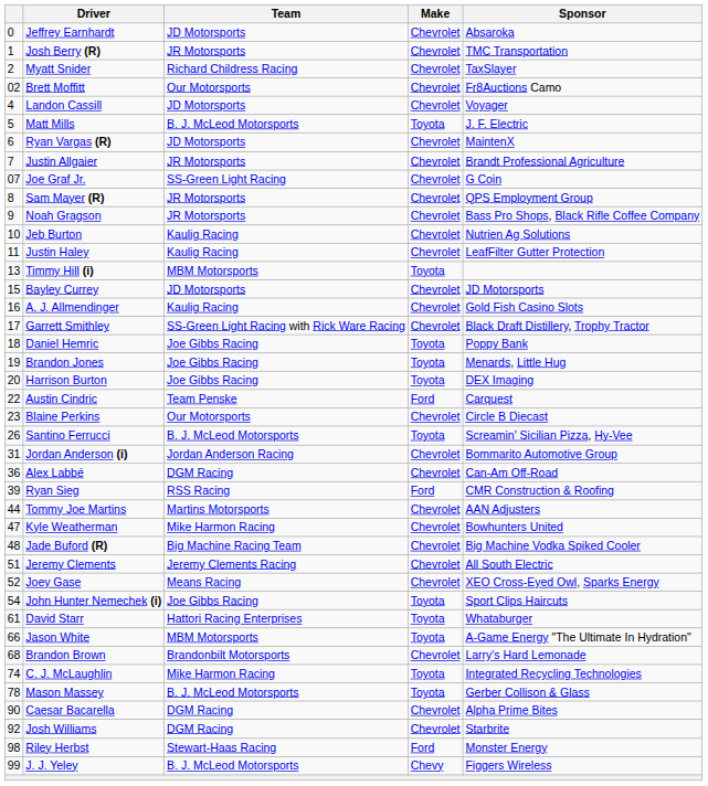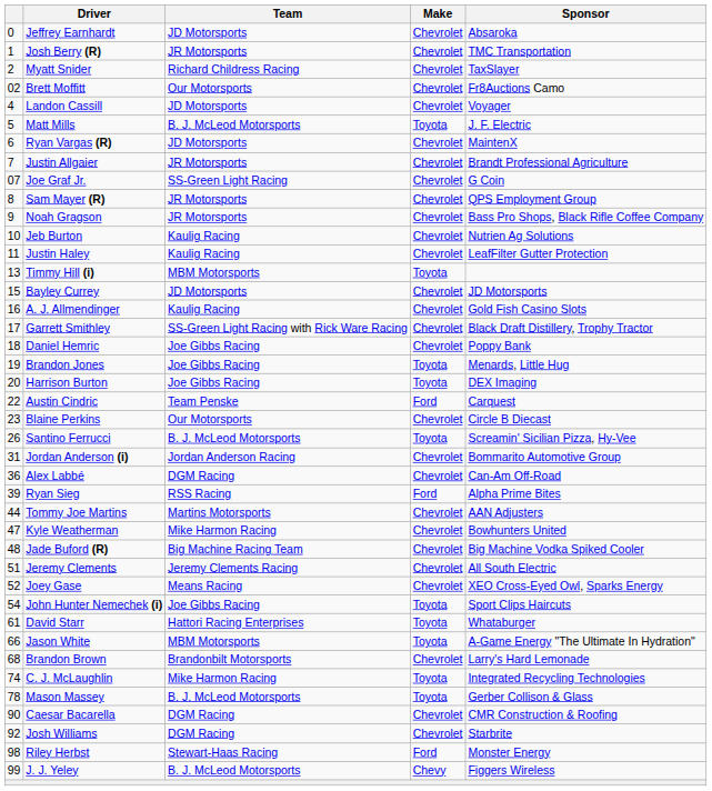 <table class="wikitable" style="font-size:95%">
 <tr>
 <th></th>
 <th>Driver</th>
 <th>Team</th>
 <th>Make</th>
 <th>Sponsor</th>
 </tr>
 <tr>
 <td>0</td>
 <td><a href='#'>Jeffrey Earnhardt</a></td>
 <td><a href='#'>JD Motorsports</a></td>
 <td><a href='#'>Chevrolet</a></td>
 <td><a href='#'>Absaroka</a></td>
 </tr>
 <tr>
 <td>1</td>
 <td><a href='#'>Josh Berry</a> <strong>(R)</strong></td>
 <td><a href='#'>JR Motorsports</a></td>
 <td><a href='#'>Chevrolet</a></td>
 <td><a href='#'>TMC Transportation</a></td>
 </tr>
 <tr>
 <td>2</td>
 <td><a href='#'>Myatt Snider</a></td>
 <td><a href='#'>Richard Childress Racing</a></td>
 <td><a href='#'>Chevrolet</a></td>
 <td><a href='#'>TaxSlayer</a></td>
 </tr>
 <tr>
 <td>02</td>
 <td><a href='#'>Brett Moffitt</a></td>
 <td><a href='#'>Our Motorsports</a></td>
 <td><a href='#'>Chevrolet</a></td>
 <td><a href='#'>Fr8Auctions</a> Camo</td>
 </tr>
 <tr>
 <td>4</td>
 <td><a href='#'>Landon Cassill</a></td>
 <td><a href='#'>JD Motorsports</a></td>
 <td><a href='#'>Chevrolet</a></td>
 <td><a href='#'>Voyager</a></td>
 </tr>
 <tr>
 <td>5</td>
 <td><a href='#'>Matt Mills</a></td>
 <td><a href='#'>B. J. McLeod Motorsports</a></td>
 <td><a href='#'>Toyota</a></td>
 <td><a href='#'>J. F. Electric</a></td>
 </tr>
 <tr>
 <td>6</td>
 <td><a href='#'>Ryan Vargas</a> <strong>(R)</strong></td>
 <td><a href='#'>JD Motorsports</a></td>
 <td><a href='#'>Chevrolet</a></td>
 <td><a href='#'>MaintenX</a></td>
 </tr>
 <tr>
 <td>7</td>
 <td><a href='#'>Justin Allgaier</a></td>
 <td><a href='#'>JR Motorsports</a></td>
 <td><a href='#'>Chevrolet</a></td>
 <td><a href='#'>Brandt Professional Agriculture</a></td>
 </tr>
 <tr>
 <td>07</td>
 <td><a href='#'>Joe Graf Jr.</a></td>
 <td><a href='#'>SS-Green Light Racing</a></td>
 <td><a href='#'>Chevrolet</a></td>
 <td><a href='#'>G Coin</a></td>
 </tr>
 <tr>
 <td>8</td>
 <td><a href='#'>Sam Mayer</a> <strong>(R)</strong></td>
 <td><a href='#'>JR Motorsports</a></td>
 <td><a href='#'>Chevrolet</a></td>
 <td><a href='#'>QPS Employment Group</a></td>
 </tr>
 <tr>
 <td>9</td>
 <td><a href='#'>Noah Gragson</a></td>
 <td><a href='#'>JR Motorsports</a></td>
 <td><a href='#'>Chevrolet</a></td>
 <td><a href='#'>Bass Pro Shops</a>, <a href='#'>Black Rifle Coffee Company</a></td>
 </tr>
 <tr>
 <td>10</td>
 <td><a href='#'>Jeb Burton</a></td>
 <td><a href='#'>Kaulig Racing</a></td>
 <td><a href='#'>Chevrolet</a></td>
 <td><a href='#'>Nutrien Ag Solutions</a></td>
 </tr>
 <tr>
 <td>11</td>
 <td><a href='#'>Justin Haley</a></td>
 <td><a href='#'>Kaulig Racing</a></td>
 <td><a href='#'>Chevrolet</a></td>
 <td><a href='#'>LeafFilter Gutter Protection</a></td>
 </tr>
 <tr>
 <td>13</td>
 <td><a href='#'>Timmy Hill</a> <strong>(i)</strong></td>
 <td><a href='#'>MBM Motorsports</a></td>
 <td><a href='#'>Toyota</a></td>
 <td></td>
 </tr>
 <tr>
 <td>15</td>
 <td><a href='#'>Bayley Currey</a></td>
 <td><a href='#'>JD Motorsports</a></td>
 <td><a href='#'>Chevrolet</a></td>
 <td><a href='#'>JD Motorsports</a></td>
 </tr>
 <tr>
 <td>16</td>
 <td><a href='#'>A. J. Allmendinger</a></td>
 <td><a href='#'>Kaulig Racing</a></td>
 <td><a href='#'>Chevrolet</a></td>
 <td><a href='#'>Gold Fish Casino Slots</a></td>
 </tr>
 <tr>
 <td>17</td>
 <td><a href='#'>Garrett Smithley</a></td>
 <td><a href='#'>SS-Green Light Racing</a> with <a href='#'>Rick Ware Racing</a></td>
 <td><a href='#'>Chevrolet</a></td>
 <td><a href='#'>Black Draft Distillery</a>, <a href='#'>Trophy Tractor</a></td>
 </tr>
 <tr>
 <td>18</td>
 <td><a href='#'>Daniel Hemric</a></td>
 <td><a href='#'>Joe Gibbs Racing</a></td>
-<td><a href='#'>Toyota</a></td>
+<td><a href='#'>Chevrolet</a></td>
 <td><a href='#'>Poppy Bank</a></td>
 </tr>
 <tr>
 <td>19</td>
 <td><a href='#'>Brandon Jones</a></td>
 <td><a href='#'>Joe Gibbs Racing</a></td>
 <td><a href='#'>Toyota</a></td>
 <td><a href='#'>Menards</a>, <a href='#'>Little Hug</a></td>
 </tr>
 <tr>
 <td>20</td>
 <td><a href='#'>Harrison Burton</a></td>
 <td><a href='#'>Joe Gibbs Racing</a></td>
 <td><a href='#'>Toyota</a></td>
 <td><a href='#'>DEX Imaging</a></td>
 </tr>
 <tr>
 <td>22</td>
 <td><a href='#'>Austin Cindric</a></td>
 <td><a href='#'>Team Penske</a></td>
 <td><a href='#'>Ford</a></td>
 <td><a href='#'>Carquest</a></td>
 </tr>
 <tr>
 <td>23</td>
 <td><a href='#'>Blaine Perkins</a></td>
 <td><a href='#'>Our Motorsports</a></td>
 <td><a href='#'>Chevrolet</a></td>
 <td><a href='#'>Circle B Diecast</a></td>
 </tr>
 <tr>
 <td>26</td>
 <td><a href='#'>Santino Ferrucci</a></td>
 <td><a href='#'>B. J. McLeod Motorsports</a></td>
 <td><a href='#'>Toyota</a></td>
 <td><a href='#'>Screamin' Sicilian Pizza</a>, <a href='#'>Hy-Vee</a></td>
 </tr>
 <tr>
 <td>31</td>
 <td><a href='#'>Jordan Anderson</a> <strong>(i)</strong></td>
 <td><a href='#'>Jordan Anderson Racing</a></td>
 <td><a href='#'>Chevrolet</a></td>
 <td><a href='#'>Bommarito Automotive Group</a></td>
 </tr>
 <tr>
 <td>36</td>
 <td><a href='#'>Alex Labbé</a></td>
 <td><a href='#'>DGM Racing</a></td>
 <td><a href='#'>Chevrolet</a></td>
 <td><a href='#'>Can-Am Off-Road</a></td>
 </tr>
 <tr>
 <td>39</td>
 <td><a href='#'>Ryan Sieg</a></td>
 <td><a href='#'>RSS Racing</a></td>
 <td><a href='#'>Ford</a></td>
-<td><a href='#'>CMR Construction & Roofing</a></td>
+<td><a href='#'>Alpha Prime Bites</a></td>
 </tr>
 <tr>
 <td>44</td>
 <td><a href='#'>Tommy Joe Martins</a></td>
 <td><a href='#'>Martins Motorsports</a></td>
 <td><a href='#'>Chevrolet</a></td>
 <td><a href='#'>AAN Adjusters</a></td>
 </tr>
 <tr>
 <td>47</td>
 <td><a href='#'>Kyle Weatherman</a></td>
 <td><a href='#'>Mike Harmon Racing</a></td>
 <td><a href='#'>Chevrolet</a></td>
 <td><a href='#'>Bowhunters United</a></td>
 </tr>
 <tr>
 <td>48</td>
 <td><a href='#'>Jade Buford</a> <strong>(R)</strong></td>
 <td><a href='#'>Big Machine Racing Team</a></td>
 <td><a href='#'>Chevrolet</a></td>
 <td><a href='#'>Big Machine Vodka Spiked Cooler</a></td>
 </tr>
 <tr>
 <td>51</td>
 <td><a href='#'>Jeremy Clements</a></td>
 <td><a href='#'>Jeremy Clements Racing</a></td>
 <td><a href='#'>Chevrolet</a></td>
 <td><a href='#'>All South Electric</a></td>
 </tr>
 <tr>
 <td>52</td>
 <td><a href='#'>Joey Gase</a></td>
 <td><a href='#'>Means Racing</a></td>
 <td><a href='#'>Chevrolet</a></td>
 <td><a href='#'>XEO Cross-Eyed Owl</a>, <a href='#'>Sparks Energy</a></td>
 </tr>
 <tr>
 <td>54</td>
 <td><a href='#'>John Hunter Nemechek</a> <strong>(i)</strong></td>
 <td><a href='#'>Joe Gibbs Racing</a></td>
 <td><a href='#'>Toyota</a></td>
 <td><a href='#'>Sport Clips Haircuts</a></td>
 </tr>
 <tr>
 <td>61</td>
 <td><a href='#'>David Starr</a></td>
 <td><a href='#'>Hattori Racing Enterprises</a></td>
 <td><a href='#'>Toyota</a></td>
 <td><a href='#'>Whataburger</a></td>
 </tr>
 <tr>
 <td>66</td>
 <td><a href='#'>Jason White</a></td>
 <td><a href='#'>MBM Motorsports</a></td>
 <td><a href='#'>Toyota</a></td>
 <td><a href='#'>A-Game Energy</a> "The Ultimate In Hydration"</td>
 </tr>
 <tr>
 <td>68</td>
 <td><a href='#'>Brandon Brown</a></td>
 <td><a href='#'>Brandonbilt Motorsports</a></td>
 <td><a href='#'>Chevrolet</a></td>
 <td><a href='#'>Larry's Hard Lemonade</a></td>
 </tr>
 <tr>
 <td>74</td>
 <td><a href='#'>C. J. McLaughlin</a></td>
 <td><a href='#'>Mike Harmon Racing</a></td>
 <td><a href='#'>Toyota</a></td>
 <td><a href='#'>Integrated Recycling Technologies</a></td>
 </tr>
 <tr>
 <td>78</td>
 <td><a href='#'>Mason Massey</a></td>
 <td><a href='#'>B. J. McLeod Motorsports</a></td>
 <td><a href='#'>Toyota</a></td>
 <td><a href='#'>Gerber Collison & Glass</a></td>
 </tr>
 <tr>
 <td>90</td>
 <td><a href='#'>Caesar Bacarella</a></td>
 <td><a href='#'>DGM Racing</a></td>
 <td><a href='#'>Chevrolet</a></td>
-<td><a href='#'>Alpha Prime Bites</a></td>
+<td><a href='#'>CMR Construction & Roofing</a></td>
 </tr>
 <tr>
 <td>92</td>
 <td><a href='#'>Josh Williams</a></td>
 <td><a href='#'>DGM Racing</a></td>
 <td><a href='#'>Chevrolet</a></td>
 <td><a href='#'>Starbrite</a></td>
 </tr>
 <tr>
 <td>98</td>
 <td><a href='#'>Riley Herbst</a></td>
 <td><a href='#'>Stewart-Haas Racing</a></td>
 <td><a href='#'>Ford</a></td>
 <td><a href='#'>Monster Energy</a></td>
 </tr>
 <tr>
 <td>99</td>
 <td><a href='#'>J. J. Yeley</a></td>
 <td><a href='#'>B. J. McLeod Motorsports</a></td>
 <td><a href='#'>Chevy</a></td>
 <td><a href='#'>Figgers Wireless</a></td>
 </tr>
 <tr>
 <th colspan="8"></th>
 </tr>
 </table>
